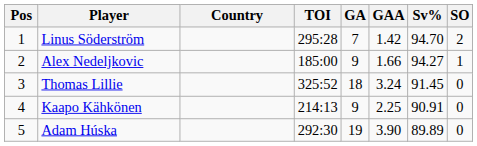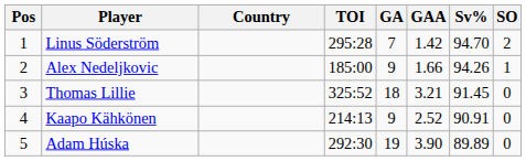 <table class="wikitable sortable" style="text-align: center;">
 <tr>
 <th width=30>Pos</th>
 <th width=150>Player</th>
 <th width=120>Country</th>
 <th width=20>TOI</th>
 <th width=20>GA</th>
 <th width=20>GAA</th>
 <th width=20>Sv%</th>
 <th width=20>SO</th>
 </tr>
 <tr>
 <td>1</td>
 <td align=left><a href='#'>Linus Söderström</a></td>
 <td align=left></td>
 <td>295:28</td>
 <td>7</td>
 <td>1.42</td>
 <td>94.70</td>
 <td>2</td>
 </tr>
 <tr>
 <td>2</td>
 <td align=left><a href='#'>Alex Nedeljkovic</a></td>
 <td align=left></td>
 <td>185:00</td>
 <td>9</td>
 <td>1.66</td>
-<td>94.27</td>
+<td>94.26</td>
 <td>1</td>
 </tr>
 <tr>
 <td>3</td>
 <td align=left><a href='#'>Thomas Lillie</a></td>
 <td align=left></td>
 <td>325:52</td>
 <td>18</td>
-<td>3.24</td>
+<td>3.21</td>
 <td>91.45</td>
 <td>0</td>
 </tr>
 <tr>
 <td>4</td>
 <td align=left><a href='#'>Kaapo Kähkönen</a></td>
 <td align=left></td>
 <td>214:13</td>
 <td>9</td>
-<td>2.25</td>
+<td>2.52</td>
 <td>90.91</td>
 <td>0</td>
 </tr>
 <tr>
 <td>5</td>
 <td align=left><a href='#'>Adam Húska</a></td>
 <td align=left></td>
 <td>292:30</td>
 <td>19</td>
 <td>3.90</td>
 <td>89.89</td>
 <td>0</td>
 </tr>
 </table>
